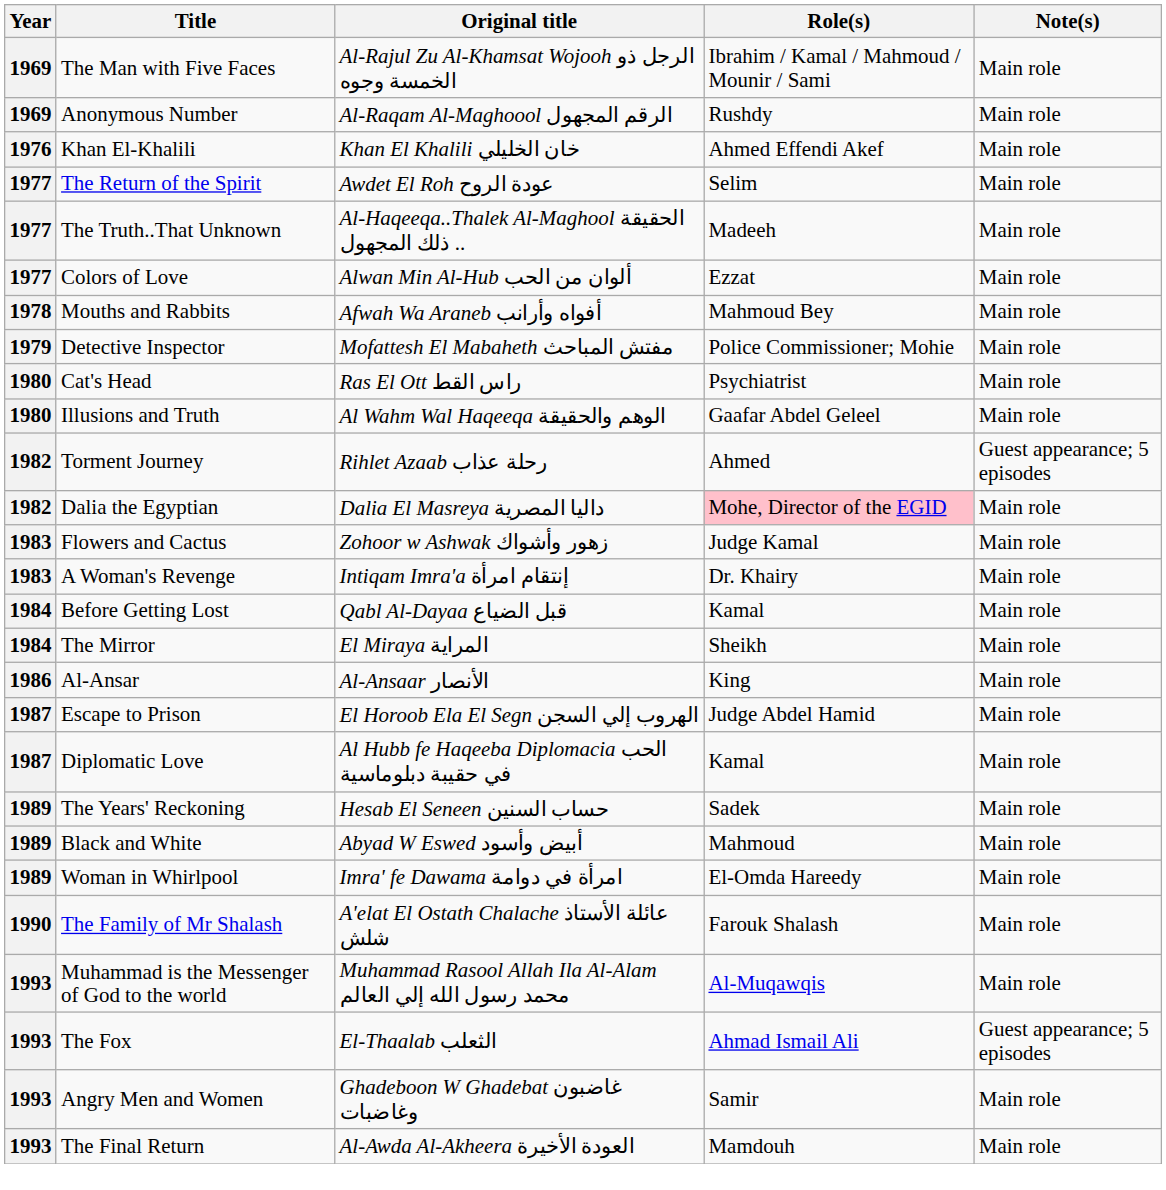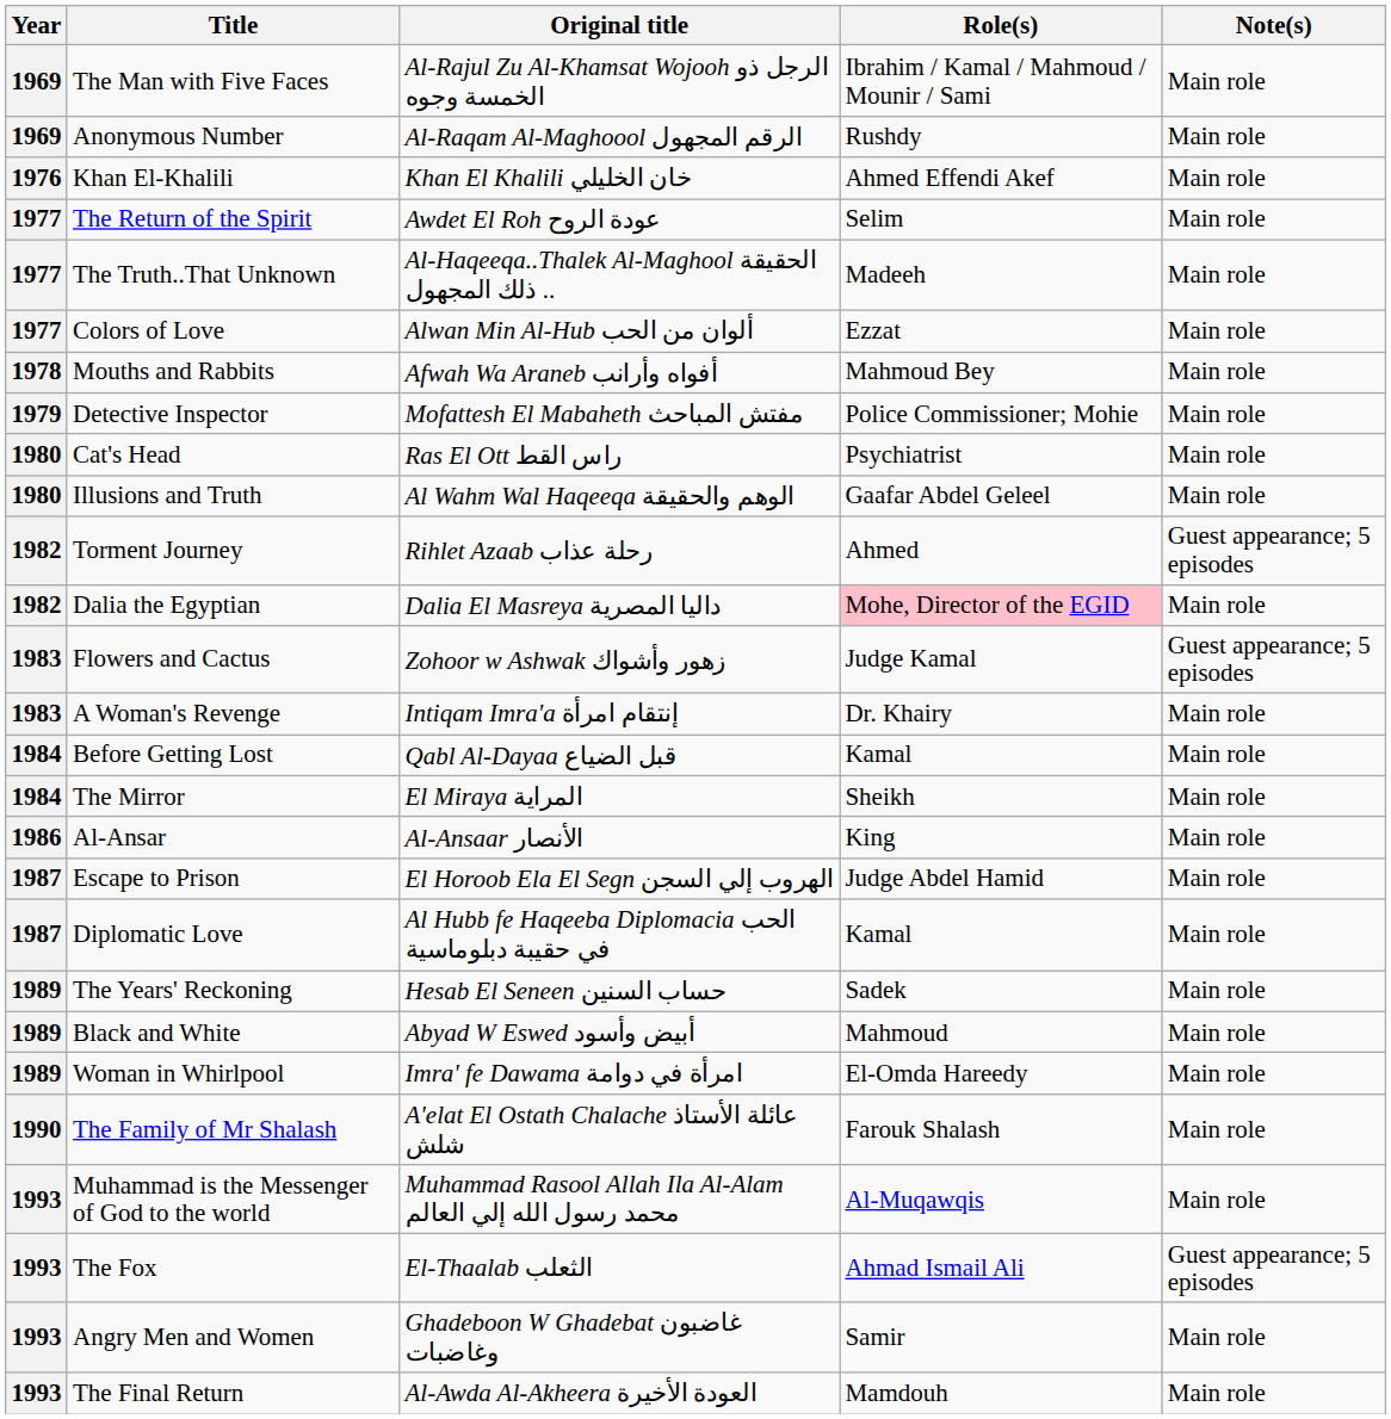 <table class="wikitable plainrowheaders sortable" style="margin-right: 0;">
 <tr>
 <th scope="col">Year</th>
 <th scope="col">Title</th>
 <th scope="col">Original title</th>
 <th scope="col">Role(s)</th>
 <th scope="col" class="unsortable">Note(s)</th>
 </tr>
 <tr>
 <th scope="row">1969</th>
 <td>The Man with Five Faces</td>
 <td><em>Al-Rajul Zu Al-Khamsat Wojooh</em> الرجل ذو الخمسة وجوه</td>
 <td>Ibrahim / Kamal / Mahmoud / Mounir / Sami</td>
 <td>Main role</td>
 </tr>
 <tr>
 <th scope="row">1969</th>
 <td>Anonymous Number</td>
 <td><em>Al-Raqam Al-Maghoool</em> الرقم المجهول</td>
 <td>Rushdy</td>
 <td>Main role</td>
 </tr>
 <tr>
 <th scope="row">1976</th>
 <td>Khan El-Khalili</td>
 <td><em>Khan El Khalili</em> خان الخليلي</td>
 <td>Ahmed Effendi Akef</td>
 <td>Main role</td>
 </tr>
 <tr>
 <th scope="row">1977</th>
 <td><a href='#'>The Return of the Spirit</a></td>
 <td><em>Awdet El Roh</em> عودة الروح</td>
 <td>Selim</td>
 <td>Main role</td>
 </tr>
 <tr>
 <th scope="row">1977</th>
 <td>The Truth..That Unknown</td>
 <td><em>Al-Haqeeqa..Thalek Al-Maghool</em> الحقيقة .. ذلك المجهول</td>
 <td>Madeeh</td>
 <td>Main role</td>
 </tr>
 <tr>
 <th scope="row">1977</th>
 <td>Colors of Love</td>
 <td><em>Alwan Min Al-Hub</em> ألوان من الحب</td>
 <td>Ezzat</td>
 <td>Main role</td>
 </tr>
 <tr>
 <th scope="row">1978</th>
 <td>Mouths and Rabbits</td>
 <td><em>Afwah Wa Araneb</em> أفواه وأرانب</td>
 <td>Mahmoud Bey</td>
 <td>Main role</td>
 </tr>
 <tr>
 <th scope="row">1979</th>
 <td>Detective Inspector</td>
 <td><em>Mofattesh El Mabaheth</em> مفتش المباحث</td>
 <td>Police Commissioner; Mohie</td>
 <td>Main role</td>
 </tr>
 <tr>
 <th scope="row">1980</th>
 <td>Cat's Head</td>
 <td><em>Ras El Ott</em> راس القط</td>
 <td>Psychiatrist</td>
 <td>Main role</td>
 </tr>
 <tr>
 <th scope="row">1980</th>
 <td>Illusions and Truth</td>
 <td><em>Al Wahm Wal Haqeeqa</em> الوهم والحقيقة</td>
 <td>Gaafar Abdel Geleel</td>
 <td>Main role</td>
 </tr>
 <tr>
 <th scope="row">1982</th>
 <td>Torment Journey</td>
 <td><em>Rihlet Azaab</em> رحلة عذاب</td>
 <td>Ahmed</td>
 <td>Guest appearance; 5 episodes</td>
 </tr>
 <tr>
 <th scope="row">1982</th>
 <td>Dalia the Egyptian</td>
 <td><em>Dalia El Masreya</em> داليا المصرية</td>
 <td style="background: pink;">Mohe, Director of the <a href='#'>EGID</a></td>
 <td>Main role</td>
 </tr>
 <tr>
 <th scope="row">1983</th>
 <td>Flowers and Cactus</td>
 <td><em>Zohoor w Ashwak</em> زهور وأشواك</td>
 <td>Judge Kamal</td>
-<td>Main role</td>
+<td>Guest appearance; 5 episodes</td>
 </tr>
 <tr>
 <th scope="row">1983</th>
 <td>A Woman's Revenge</td>
 <td><em>Intiqam Imra'a</em> إنتقام امرأة</td>
 <td>Dr. Khairy</td>
 <td>Main role</td>
 </tr>
 <tr>
 <th scope="row">1984</th>
 <td>Before Getting Lost</td>
 <td><em>Qabl Al-Dayaa</em> قبل الضياع</td>
 <td>Kamal</td>
 <td>Main role</td>
 </tr>
 <tr>
 <th scope="row">1984</th>
 <td>The Mirror</td>
 <td><em>El Miraya</em> المراية</td>
 <td>Sheikh</td>
 <td>Main role</td>
 </tr>
 <tr>
 <th scope="row">1986</th>
 <td>Al-Ansar</td>
 <td><em>Al-Ansaar</em> الأنصار</td>
 <td>King</td>
 <td>Main role</td>
 </tr>
 <tr>
 <th scope="row">1987</th>
 <td>Escape to Prison</td>
 <td><em>El Horoob Ela El Segn</em> الهروب إلي السجن</td>
 <td>Judge Abdel Hamid</td>
 <td>Main role</td>
 </tr>
 <tr>
 <th scope="row">1987</th>
 <td>Diplomatic Love</td>
 <td><em>Al Hubb fe Haqeeba Diplomacia</em> الحب في حقيبة دبلوماسية</td>
 <td>Kamal</td>
 <td>Main role</td>
 </tr>
 <tr>
 <th scope="row">1989</th>
 <td>The Years' Reckoning</td>
 <td><em>Hesab El Seneen</em> حساب السنين</td>
 <td>Sadek</td>
 <td>Main role</td>
 </tr>
 <tr>
 <th scope="row">1989</th>
 <td>Black and White</td>
 <td><em>Abyad W Eswed</em> أبيض وأسود</td>
 <td>Mahmoud</td>
 <td>Main role</td>
 </tr>
 <tr>
 <th scope="row">1989</th>
 <td>Woman in Whirlpool</td>
 <td><em>Imra' fe Dawama</em> امرأة في دوامة</td>
 <td>El-Omda Hareedy</td>
 <td>Main role</td>
 </tr>
 <tr>
 <th scope="row">1990</th>
 <td><a href='#'>The Family of Mr Shalash</a></td>
 <td><em>A'elat El Ostath Chalache</em> عائلة الأستاذ شلش</td>
 <td>Farouk Shalash</td>
 <td>Main role</td>
 </tr>
 <tr>
 <th scope="row">1993</th>
 <td>Muhammad is the Messenger of God to the world</td>
 <td><em>Muhammad Rasool Allah Ila Al-Alam</em> محمد رسول الله إلي العالم</td>
 <td><a href='#'>Al-Muqawqis</a></td>
 <td>Main role</td>
 </tr>
 <tr>
 <th scope="row">1993</th>
 <td>The Fox</td>
 <td><em>El-Thaalab</em> الثعلب</td>
 <td><a href='#'>Ahmad Ismail Ali</a></td>
 <td>Guest appearance; 5 episodes</td>
 </tr>
 <tr>
 <th scope="row">1993</th>
 <td>Angry Men and Women</td>
 <td><em>Ghadeboon W Ghadebat</em> غاضبون وغاضبات</td>
 <td>Samir</td>
 <td>Main role</td>
 </tr>
 <tr>
 <th scope="row">1993</th>
 <td>The Final Return</td>
 <td><em>Al-Awda Al-Akheera</em> العودة الأخيرة</td>
 <td>Mamdouh</td>
 <td>Main role</td>
 </tr>
 </table>
